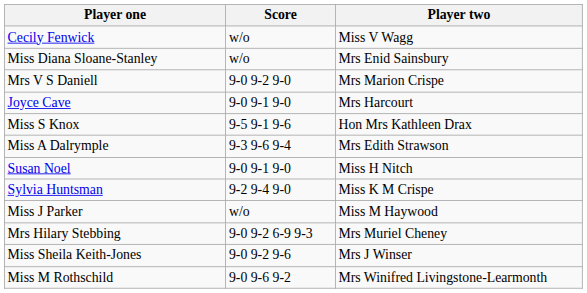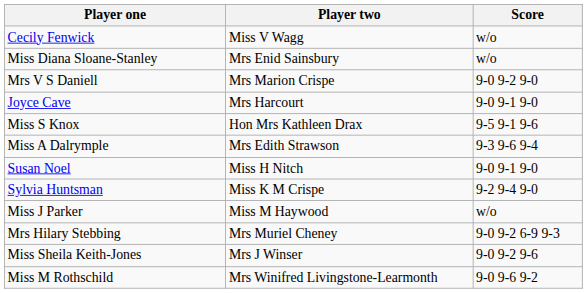 <table class="wikitable">
 <tr>
 <th width=250>Player one</th>
+<th width=280>Player two</th>
 <th width=120>Score</th>
-<th width=280>Player two</th>
 </tr>
 <tr>
 <td><a href='#'>Cecily Fenwick</a></td>
+<td> Miss V Wagg</td>
 <td>w/o</td>
-<td> Miss V Wagg</td>
 </tr>
 <tr>
 <td> Miss Diana Sloane-Stanley</td>
+<td> Mrs Enid Sainsbury</td>
 <td>w/o</td>
-<td> Mrs Enid Sainsbury</td>
 </tr>
 <tr>
 <td> Mrs V S Daniell</td>
+<td> Mrs Marion Crispe</td>
 <td>9-0 9-2 9-0</td>
-<td> Mrs Marion Crispe</td>
 </tr>
 <tr>
 <td><a href='#'>Joyce Cave</a></td>
+<td> Mrs Harcourt</td>
 <td>9-0 9-1 9-0</td>
-<td> Mrs Harcourt</td>
 </tr>
 <tr>
 <td> Miss S Knox</td>
+<td> Hon Mrs Kathleen Drax</td>
 <td>9-5 9-1 9-6</td>
-<td> Hon Mrs Kathleen Drax</td>
 </tr>
 <tr>
 <td> Miss A Dalrymple</td>
+<td> Mrs Edith Strawson</td>
 <td>9-3 9-6 9-4</td>
-<td> Mrs Edith Strawson</td>
 </tr>
 <tr>
 <td><a href='#'>Susan Noel</a></td>
+<td> Miss H Nitch</td>
 <td>9-0 9-1 9-0</td>
-<td> Miss H Nitch</td>
 </tr>
 <tr>
 <td><a href='#'>Sylvia Huntsman</a></td>
+<td> Miss K M Crispe</td>
 <td>9-2 9-4 9-0</td>
-<td> Miss K M Crispe</td>
 </tr>
 <tr>
 <td> Miss J Parker</td>
+<td> Miss M Haywood</td>
 <td>w/o</td>
-<td> Miss M Haywood</td>
 </tr>
 <tr>
 <td> Mrs Hilary Stebbing</td>
+<td> Mrs Muriel Cheney</td>
 <td>9-0 9-2 6-9 9-3</td>
-<td> Mrs Muriel Cheney</td>
 </tr>
 <tr>
 <td> Miss Sheila Keith-Jones</td>
+<td> Mrs J Winser</td>
 <td>9-0 9-2 9-6</td>
-<td> Mrs J Winser</td>
 </tr>
 <tr>
 <td> Miss M Rothschild</td>
+<td> Mrs Winifred Livingstone-Learmonth</td>
 <td>9-0 9-6 9-2</td>
-<td> Mrs Winifred Livingstone-Learmonth</td>
 </tr>
 </table>
